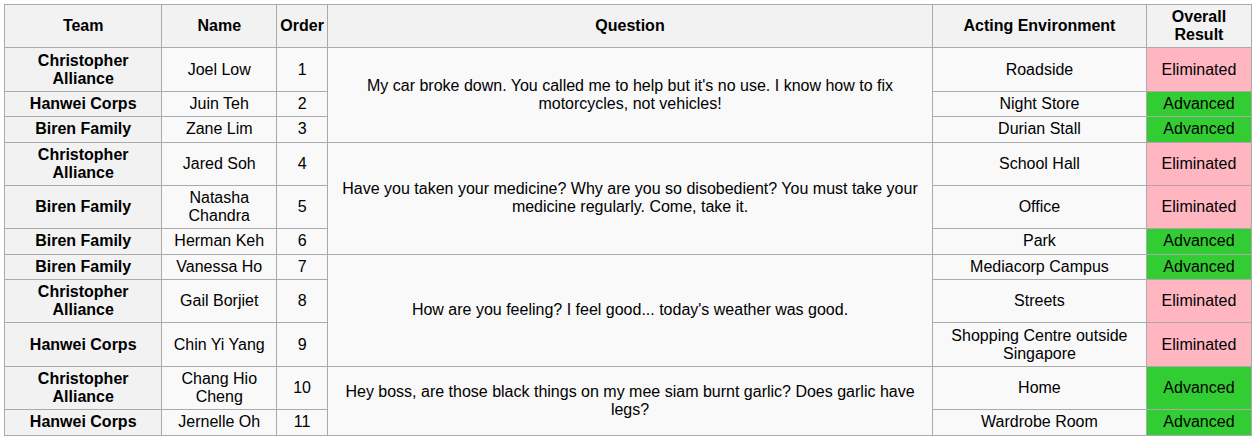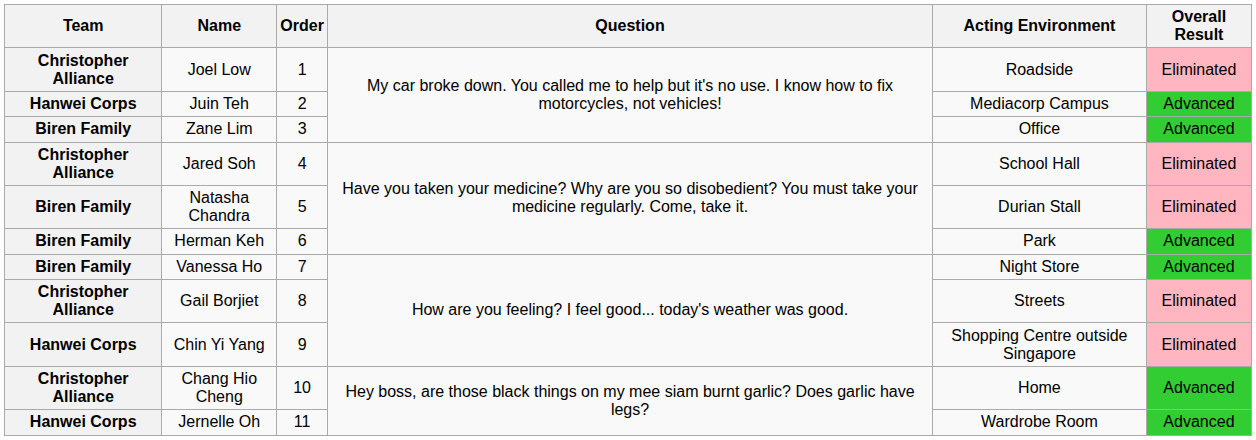 <table class= "wikitable plainrowheaders" style="text-align: center;">
 <tr>
 <th style="width:150px;">Team</th>
 <th>Name</th>
 <th>Order</th>
 <th>Question</th>
 <th>Acting Environment</th>
 <th>Overall Result</th>
 </tr>
 <tr>
 <th>Christopher Alliance</th>
 <td>Joel Low</td>
 <td>1</td>
 <td rowspan=3>My car broke down. You called me to help but it's no use. I know how to fix motorcycles, not vehicles!</td>
 <td>Roadside</td>
 <td style="background:lightpink;">Eliminated</td>
 </tr>
 <tr>
 <th>Hanwei Corps</th>
 <td>Juin Teh</td>
 <td>2</td>
-<td>Night Store</td>
+<td>Mediacorp Campus</td>
 <td style="background:limegreen;">Advanced</td>
 </tr>
 <tr>
 <th>Biren Family</th>
 <td>Zane Lim</td>
 <td>3</td>
-<td>Durian Stall</td>
+<td>Office</td>
 <td style="background:limegreen;">Advanced</td>
 </tr>
 <tr>
 <th>Christopher Alliance</th>
 <td>Jared Soh</td>
 <td>4</td>
 <td rowspan=3>Have you taken your medicine? Why are you so disobedient? You must take your medicine regularly. Come, take it.</td>
 <td>School Hall</td>
 <td style="background:lightpink;">Eliminated</td>
 </tr>
 <tr>
 <th>Biren Family</th>
 <td>Natasha Chandra</td>
 <td>5</td>
-<td>Office</td>
+<td>Durian Stall</td>
 <td style="background:lightpink;">Eliminated</td>
 </tr>
 <tr>
 <th>Biren Family</th>
 <td>Herman Keh</td>
 <td>6</td>
 <td>Park</td>
 <td style="background:limegreen;">Advanced</td>
 </tr>
 <tr>
 <th>Biren Family</th>
 <td>Vanessa Ho</td>
 <td>7</td>
 <td rowspan=3>How are you feeling? I feel good... today's weather was good.</td>
-<td>Mediacorp Campus</td>
+<td>Night Store</td>
 <td style="background:limegreen;">Advanced</td>
 </tr>
 <tr>
 <th>Christopher Alliance</th>
 <td>Gail Borjiet</td>
 <td>8</td>
 <td>Streets</td>
 <td style="background:lightpink;">Eliminated</td>
 </tr>
 <tr>
 <th>Hanwei Corps</th>
 <td>Chin Yi Yang</td>
 <td>9</td>
 <td>Shopping Centre outside Singapore</td>
 <td style="background:lightpink;">Eliminated</td>
 </tr>
 <tr>
 <th>Christopher Alliance</th>
 <td>Chang Hio Cheng</td>
 <td>10</td>
 <td rowspan=2>Hey boss, are those black things on my mee siam burnt garlic? Does garlic have legs?</td>
 <td>Home</td>
 <td style="background:limegreen;">Advanced</td>
 </tr>
 <tr>
 <th>Hanwei Corps</th>
 <td>Jernelle Oh</td>
 <td>11</td>
 <td>Wardrobe Room</td>
 <td style="background:limegreen;">Advanced</td>
 </tr>
 </table>
